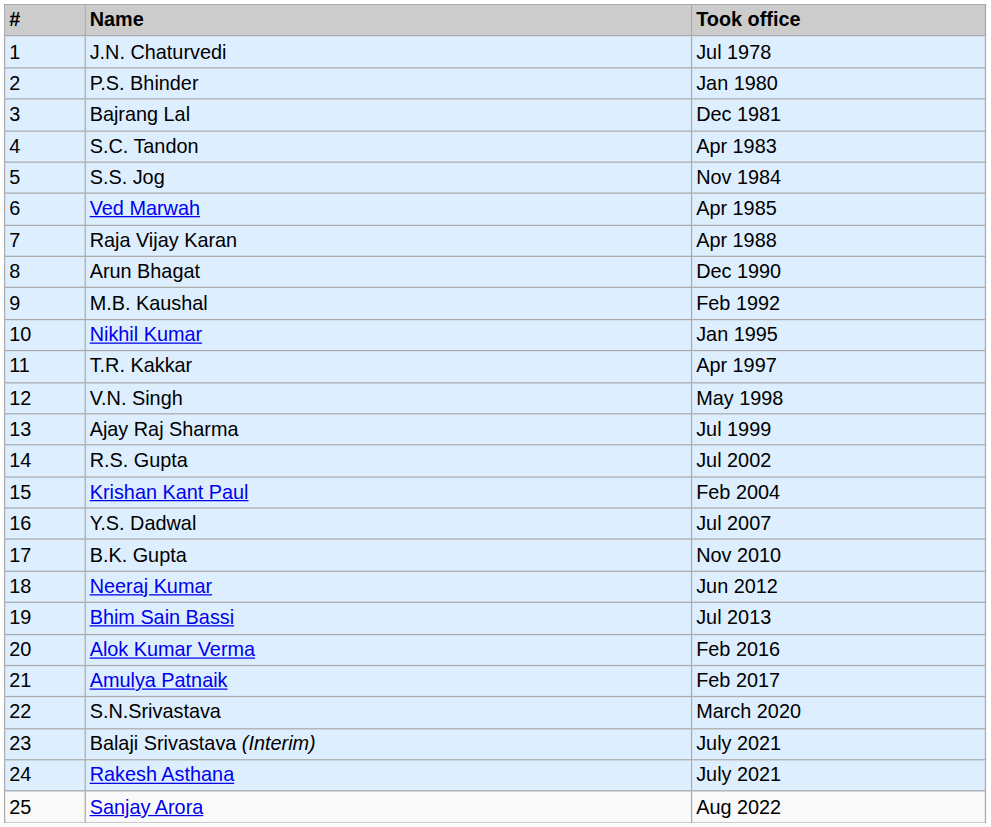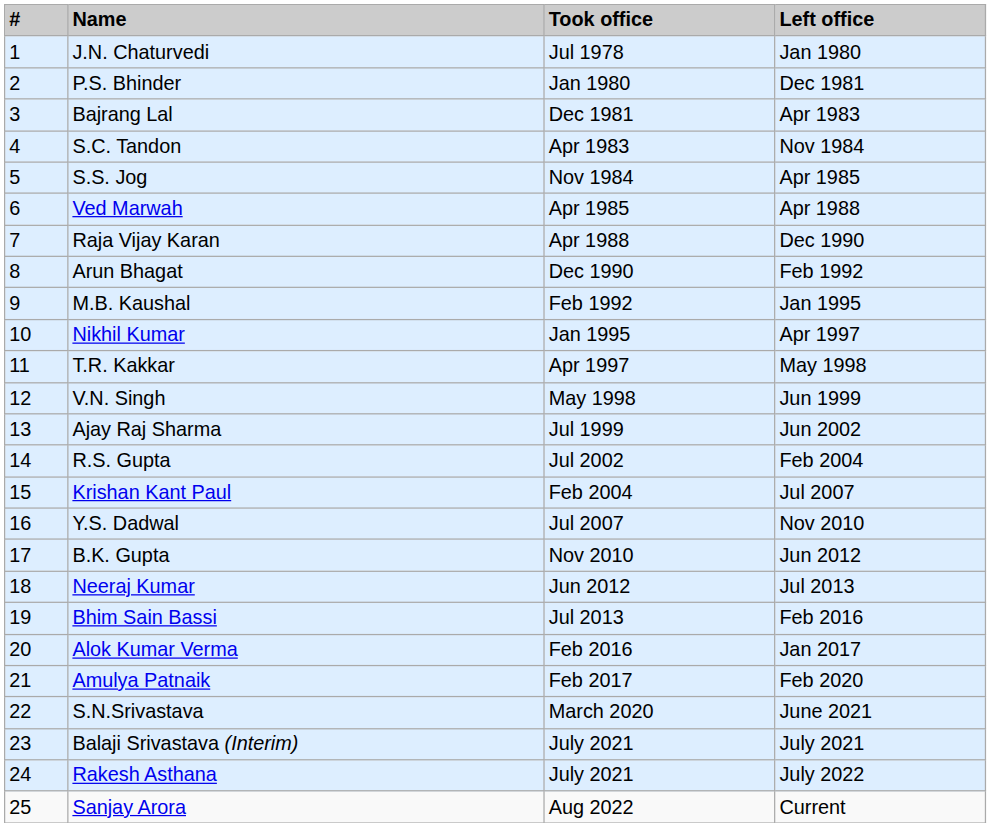 <table class="wikitable" width=50%>
 <tr>
 <td bgcolor=#cccccc><strong>#</strong></td>
 <td bgcolor=#cccccc><strong>Name</strong></td>
 <td bgcolor=#cccccc><strong>Took office</strong></td>
+<td bgcolor=#cccccc><strong>Left office</strong></td>
 </tr>
 <tr>
 <td bgcolor=#DDEEFF>1</td>
 <td bgcolor=#DDEEFF>J.N. Chaturvedi</td>
 <td bgcolor=#DDEEFF>Jul 1978</td>
+<td bgcolor=#DDEEFF>Jan 1980</td>
 </tr>
 <tr>
 <td bgcolor=#DDEEFF>2</td>
 <td bgcolor=#DDEEFF>P.S. Bhinder</td>
 <td bgcolor=#DDEEFF>Jan 1980</td>
+<td bgcolor=#DDEEFF>Dec 1981</td>
 </tr>
 <tr>
 <td bgcolor=#DDEEFF>3</td>
 <td bgcolor=#DDEEFF>Bajrang Lal</td>
 <td bgcolor=#DDEEFF>Dec 1981</td>
+<td bgcolor=#DDEEFF>Apr 1983</td>
 </tr>
 <tr>
 <td bgcolor=#DDEEFF>4</td>
 <td bgcolor=#DDEEFF>S.C. Tandon</td>
 <td bgcolor=#DDEEFF>Apr 1983</td>
+<td bgcolor=#DDEEFF>Nov 1984</td>
 </tr>
 <tr>
 <td bgcolor=#DDEEFF>5</td>
 <td bgcolor=#DDEEFF>S.S. Jog</td>
 <td bgcolor=#DDEEFF>Nov 1984</td>
+<td bgcolor=#DDEEFF>Apr 1985</td>
 </tr>
 <tr>
 <td bgcolor=#DDEEFF>6</td>
 <td bgcolor=#DDEEFF><a href='#'>Ved Marwah</a></td>
 <td bgcolor=#DDEEFF>Apr 1985</td>
+<td bgcolor=#DDEEFF>Apr 1988</td>
 </tr>
 <tr>
 <td bgcolor=#DDEEFF>7</td>
 <td bgcolor=#DDEEFF>Raja Vijay Karan</td>
 <td bgcolor=#DDEEFF>Apr 1988</td>
+<td bgcolor=#DDEEFF>Dec 1990</td>
 </tr>
 <tr>
 <td bgcolor=#DDEEFF>8</td>
 <td bgcolor=#DDEEFF>Arun Bhagat</td>
 <td bgcolor=#DDEEFF>Dec 1990</td>
+<td bgcolor=#DDEEFF>Feb 1992</td>
 </tr>
 <tr>
 <td bgcolor=#DDEEFF>9</td>
 <td bgcolor=#DDEEFF>M.B. Kaushal</td>
 <td bgcolor=#DDEEFF>Feb 1992</td>
+<td bgcolor=#DDEEFF>Jan 1995</td>
 </tr>
 <tr>
 <td bgcolor=#DDEEFF>10</td>
 <td bgcolor=#DDEEFF><a href='#'>Nikhil Kumar</a></td>
 <td bgcolor=#DDEEFF>Jan 1995</td>
+<td bgcolor=#DDEEFF>Apr 1997</td>
 </tr>
 <tr>
 <td bgcolor=#DDEEFF>11</td>
 <td bgcolor=#DDEEFF>T.R. Kakkar</td>
 <td bgcolor=#DDEEFF>Apr 1997</td>
+<td bgcolor=#DDEEFF>May 1998</td>
 </tr>
 <tr>
 <td bgcolor=#DDEEFF>12</td>
 <td bgcolor=#DDEEFF>V.N. Singh</td>
 <td bgcolor=#DDEEFF>May 1998</td>
+<td bgcolor=#DDEEFF>Jun 1999</td>
 </tr>
 <tr>
 <td bgcolor=#DDEEFF>13</td>
 <td bgcolor=#DDEEFF>Ajay Raj Sharma</td>
 <td bgcolor=#DDEEFF>Jul 1999</td>
+<td bgcolor=#DDEEFF>Jun 2002</td>
 </tr>
 <tr>
 <td bgcolor=#DDEEFF>14</td>
 <td bgcolor=#DDEEFF>R.S. Gupta</td>
 <td bgcolor=#DDEEFF>Jul 2002</td>
+<td bgcolor=#DDEEFF>Feb 2004</td>
 </tr>
 <tr>
 <td bgcolor=#DDEEFF>15</td>
 <td bgcolor=#DDEEFF><a href='#'>Krishan Kant Paul</a></td>
 <td bgcolor=#DDEEFF>Feb 2004</td>
+<td bgcolor=#DDEEFF>Jul 2007</td>
 </tr>
 <tr>
 <td bgcolor=#DDEEFF>16</td>
 <td bgcolor=#DDEEFF>Y.S. Dadwal</td>
 <td bgcolor=#DDEEFF>Jul 2007</td>
+<td bgcolor=#DDEEFF>Nov 2010</td>
 </tr>
 <tr>
 <td bgcolor=#DDEEFF>17</td>
 <td bgcolor=#DDEEFF>B.K. Gupta</td>
 <td bgcolor=#DDEEFF>Nov 2010</td>
+<td bgcolor=#DDEEFF>Jun 2012</td>
 </tr>
 <tr>
 <td bgcolor=#DDEEFF>18</td>
 <td bgcolor=#DDEEFF><a href='#'>Neeraj Kumar</a></td>
 <td bgcolor=#DDEEFF>Jun 2012</td>
+<td bgcolor=#DDEEFF>Jul 2013</td>
 </tr>
 <tr>
 <td bgcolor=#DDEEFF>19</td>
 <td bgcolor=#DDEEFF><a href='#'>Bhim Sain Bassi</a></td>
 <td bgcolor=#DDEEFF>Jul 2013</td>
+<td bgcolor=#DDEEFF>Feb 2016</td>
 </tr>
 <tr>
 <td bgcolor=#DDEEFF>20</td>
 <td bgcolor=#DDEEFF><a href='#'>Alok Kumar Verma</a></td>
 <td bgcolor=#DDEEFF>Feb 2016</td>
+<td bgcolor=#DDEEFF>Jan 2017</td>
 </tr>
 <tr>
 <td bgcolor=#DDEEFF>21</td>
 <td bgcolor=#DDEEFF><a href='#'>Amulya Patnaik</a></td>
 <td bgcolor=#DDEEFF>Feb 2017</td>
+<td bgcolor=#DDEEFF>Feb 2020</td>
 </tr>
 <tr>
 <td bgcolor=#DDEEFF>22</td>
 <td bgcolor=#DDEEFF>S.N.Srivastava</td>
 <td bgcolor=#DDEEFF>March 2020</td>
+<td bgcolor=#DDEEFF>June 2021</td>
 </tr>
 <tr>
 <td bgcolor=#DDEEFF>23</td>
 <td bgcolor=#DDEEFF>Balaji Srivastava <em>(Interim)</em></td>
+<td bgcolor=#DDEEFF>July 2021</td>
 <td bgcolor=#DDEEFF>July 2021</td>
 </tr>
 <tr>
 <td bgcolor=#DDEEFF>24</td>
 <td bgcolor=#DDEEFF><a href='#'>Rakesh Asthana</a></td>
 <td bgcolor=#DDEEFF>July 2021</td>
+<td bgcolor=#DDEEFF>July 2022</td>
 </tr>
 <tr>
 <td>25</td>
 <td><a href='#'>Sanjay Arora</a></td>
 <td>Aug 2022</td>
+<td>Current</td>
 </tr>
 </table>
